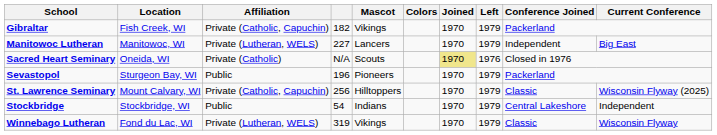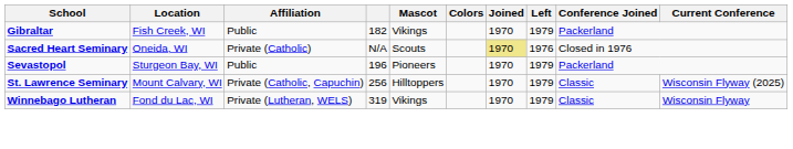 <table class="wikitable sortable">
 <tr>
 <th>School</th>
 <th>Location</th>
 <th>Affiliation</th>
 <th></th>
 <th>Mascot</th>
 <th>Colors</th>
 <th>Joined</th>
 <th>Left</th>
 <th>Conference Joined</th>
 <th>Current Conference</th>
 </tr>
 <tr>
 <td><a href='#'><strong>Gibraltar</strong></a></td>
 <td><a href='#'>Fish Creek, WI</a></td>
-<td>Private (<a href='#'>Catholic</a>, <a href='#'>Capuchin</a>)</td>
+<td>Public</td>
 <td>182</td>
 <td>Vikings</td>
 <td> </td>
 <td>1970</td>
 <td>1979</td>
 <td colspan="2"><a href='#'>Packerland</a></td>
-</tr>
-<tr>
-<td><a href='#'><strong>Manitowoc Lutheran</strong></a></td>
-<td><a href='#'>Manitowoc, WI</a></td>
-<td>Private (<a href='#'>Lutheran</a>, <a href='#'>WELS</a>)</td>
-<td>227</td>
-<td>Lancers</td>
-<td> </td>
-<td>1970</td>
-<td>1979</td>
-<td>Independent</td>
-<td><a href='#'>Big East</a></td>
 </tr>
 <tr>
 <td><a href='#'><strong>Sacred Heart Seminary</strong></a></td>
 <td><a href='#'>Oneida, WI</a></td>
 <td>Private (<a href='#'>Catholic</a>)</td>
 <td>N/A</td>
 <td>Scouts</td>
 <td> </td>
 <td style="background: khaki;">1970</td>
 <td>1976</td>
 <td colspan="2">Closed in 1976</td>
 </tr>
 <tr>
 <td><a href='#'><strong>Sevastopol</strong></a></td>
 <td><a href='#'>Sturgeon Bay, WI</a></td>
 <td>Public</td>
 <td>196</td>
 <td>Pioneers</td>
 <td> </td>
 <td>1970</td>
 <td>1979</td>
 <td colspan="2"><a href='#'>Packerland</a></td>
 </tr>
 <tr>
 <td><a href='#'><strong>St. Lawrence Seminary</strong></a></td>
 <td><a href='#'>Mount Calvary, WI</a></td>
 <td>Private (<a href='#'>Catholic</a>, <a href='#'>Capuchin</a>)</td>
 <td>256</td>
 <td>Hilltoppers</td>
 <td> </td>
 <td>1970</td>
 <td>1979</td>
 <td><a href='#'>Classic</a></td>
 <td><a href='#'>Wisconsin Flyway</a> (2025)</td>
 </tr>
 <tr>
-<td><a href='#'><strong>Stockbridge</strong></a></td>
-<td><a href='#'>Stockbridge, WI</a></td>
-<td>Public</td>
-<td>54</td>
-<td>Indians</td>
-<td> </td>
-<td>1970</td>
-<td>1979</td>
-<td><a href='#'>Central Lakeshore</a></td>
-<td>Independent</td>
-</tr>
-<tr>
 <td><a href='#'><strong>Winnebago Lutheran</strong></a></td>
 <td><a href='#'>Fond du Lac, WI</a></td>
 <td>Private (<a href='#'>Lutheran</a>, <a href='#'>WELS</a>)</td>
 <td>319</td>
 <td>Vikings</td>
 <td> </td>
 <td>1970</td>
 <td>1979</td>
 <td><a href='#'>Classic</a></td>
 <td><a href='#'>Wisconsin Flyway</a></td>
 </tr>
 </table>
